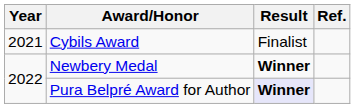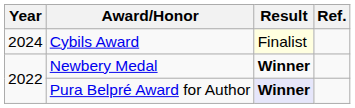 <table class="wikitable">
 <tr>
 <th>Year</th>
 <th>Award/Honor</th>
 <th>Result</th>
 <th>Ref.</th>
 </tr>
 <tr>
-<td>2021</td>
+<td>2024</td>
 <td><a href='#'>Cybils Award</a></td>
-<td>Finalist</td>
+<td style="background: lightyellow;">Finalist</td>
 <td></td>
 </tr>
 <tr>
 <td rowspan="2">2022</td>
 <td><a href='#'>Newbery Medal</a></td>
 <td><strong>Winner</strong></td>
 <td></td>
 </tr>
 <tr>
 <td><a href='#'>Pura Belpré Award</a> for Author</td>
 <td style="background: lavender;"><strong>Winner</strong></td>
 <td></td>
 </tr>
 </table>
